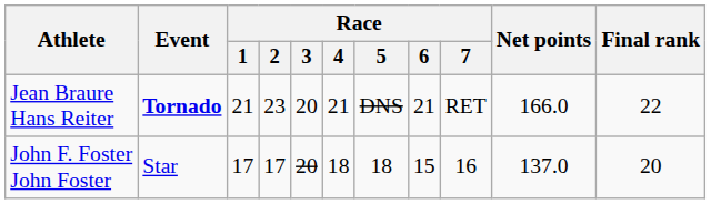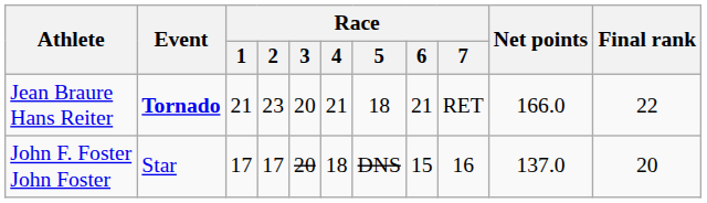 <table class="wikitable" style="font-size:90%">
 <tr>
 <th rowspan="2">Athlete</th>
 <th rowspan="2">Event</th>
 <th colspan=7>Race</th>
 <th rowspan=2>Net points</th>
 <th rowspan=2>Final rank</th>
 </tr>
 <tr style="font-size:95%">
 <th>1</th>
 <th>2</th>
 <th>3</th>
 <th>4</th>
 <th>5</th>
 <th>6</th>
 <th>7</th>
 </tr>
 <tr align=center>
 <td align=left><a href='#'>Jean Braure</a><br><a href='#'>Hans Reiter</a></td>
 <td align=left><strong><a href='#'>Tornado</a></strong></td>
 <td>21</td>
 <td>23</td>
 <td>20</td>
 <td>21</td>
-<td><s>DNS</s></td>
+<td>18</td>
 <td>21</td>
 <td>RET</td>
 <td>166.0</td>
 <td>22</td>
 </tr>
 <tr align=center>
 <td align=left><a href='#'>John F. Foster</a><br><a href='#'>John Foster</a></td>
 <td align=left><a href='#'>Star</a></td>
 <td>17</td>
 <td>17</td>
 <td><s>20</s></td>
 <td>18</td>
-<td>18</td>
+<td><s>DNS</s></td>
 <td>15</td>
 <td>16</td>
 <td>137.0</td>
 <td>20</td>
 </tr>
 </table>
